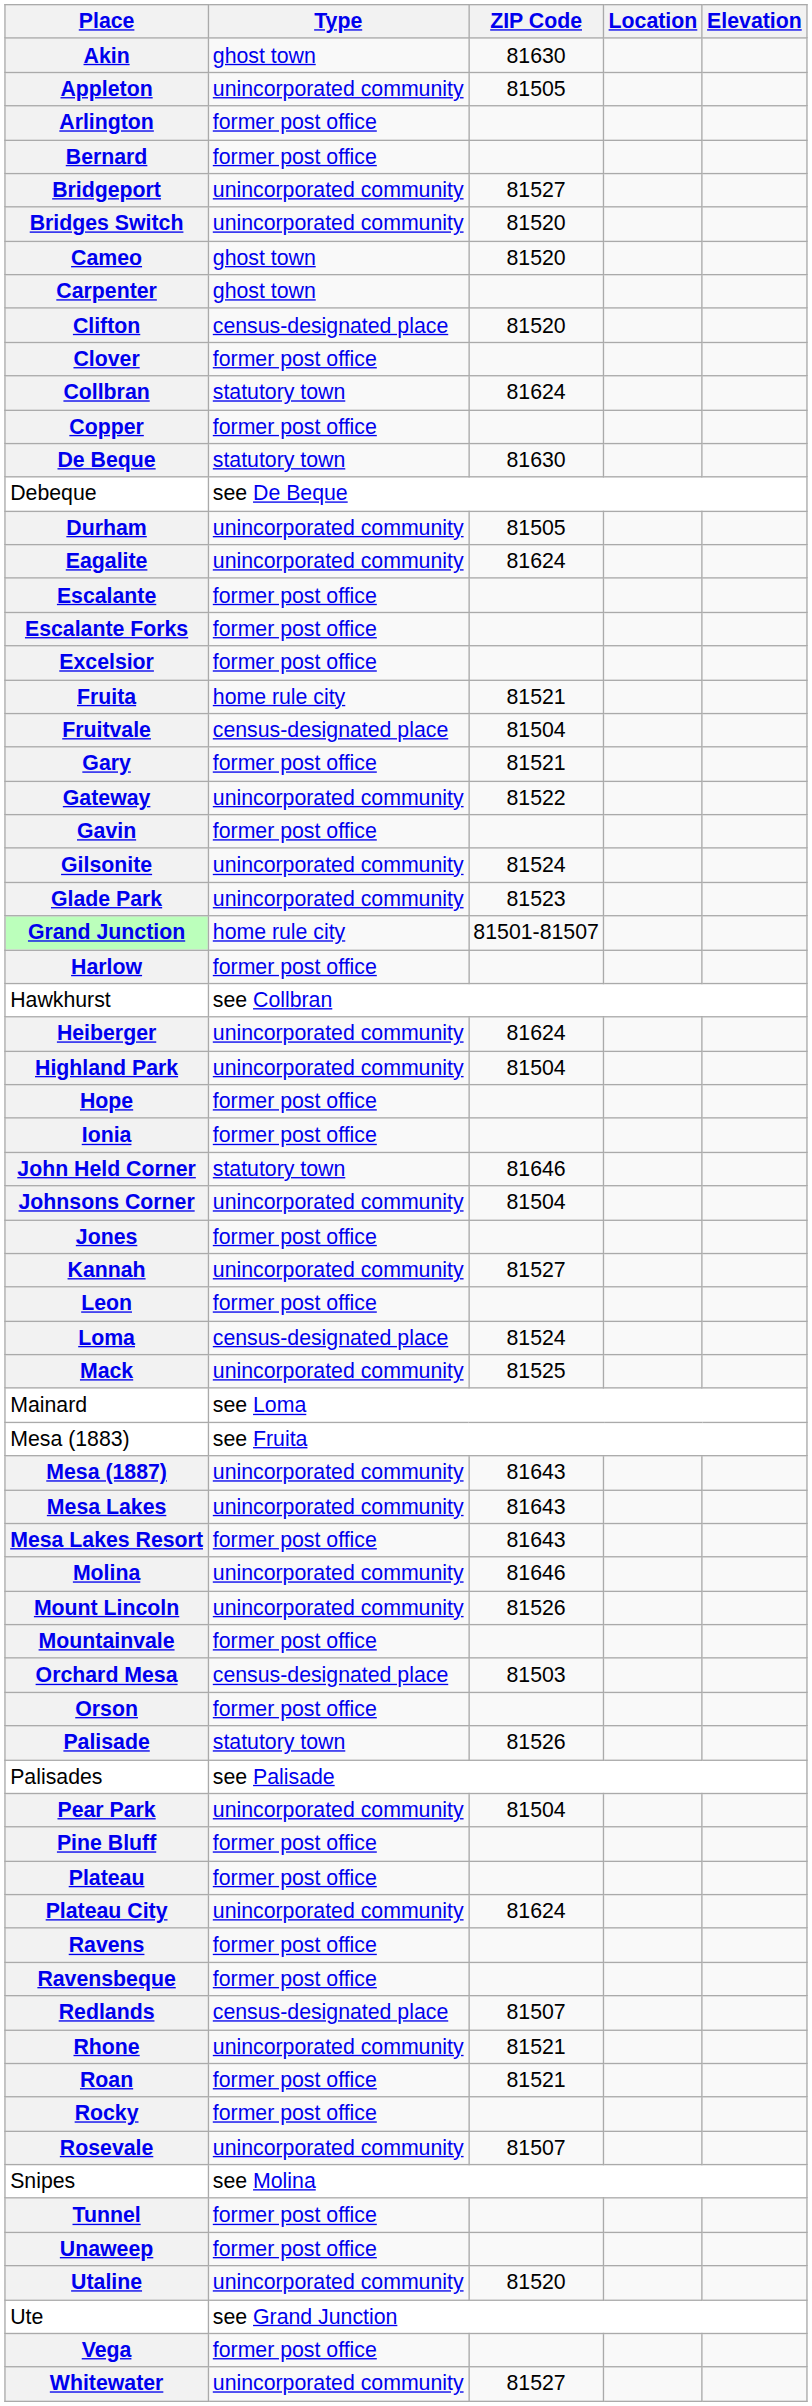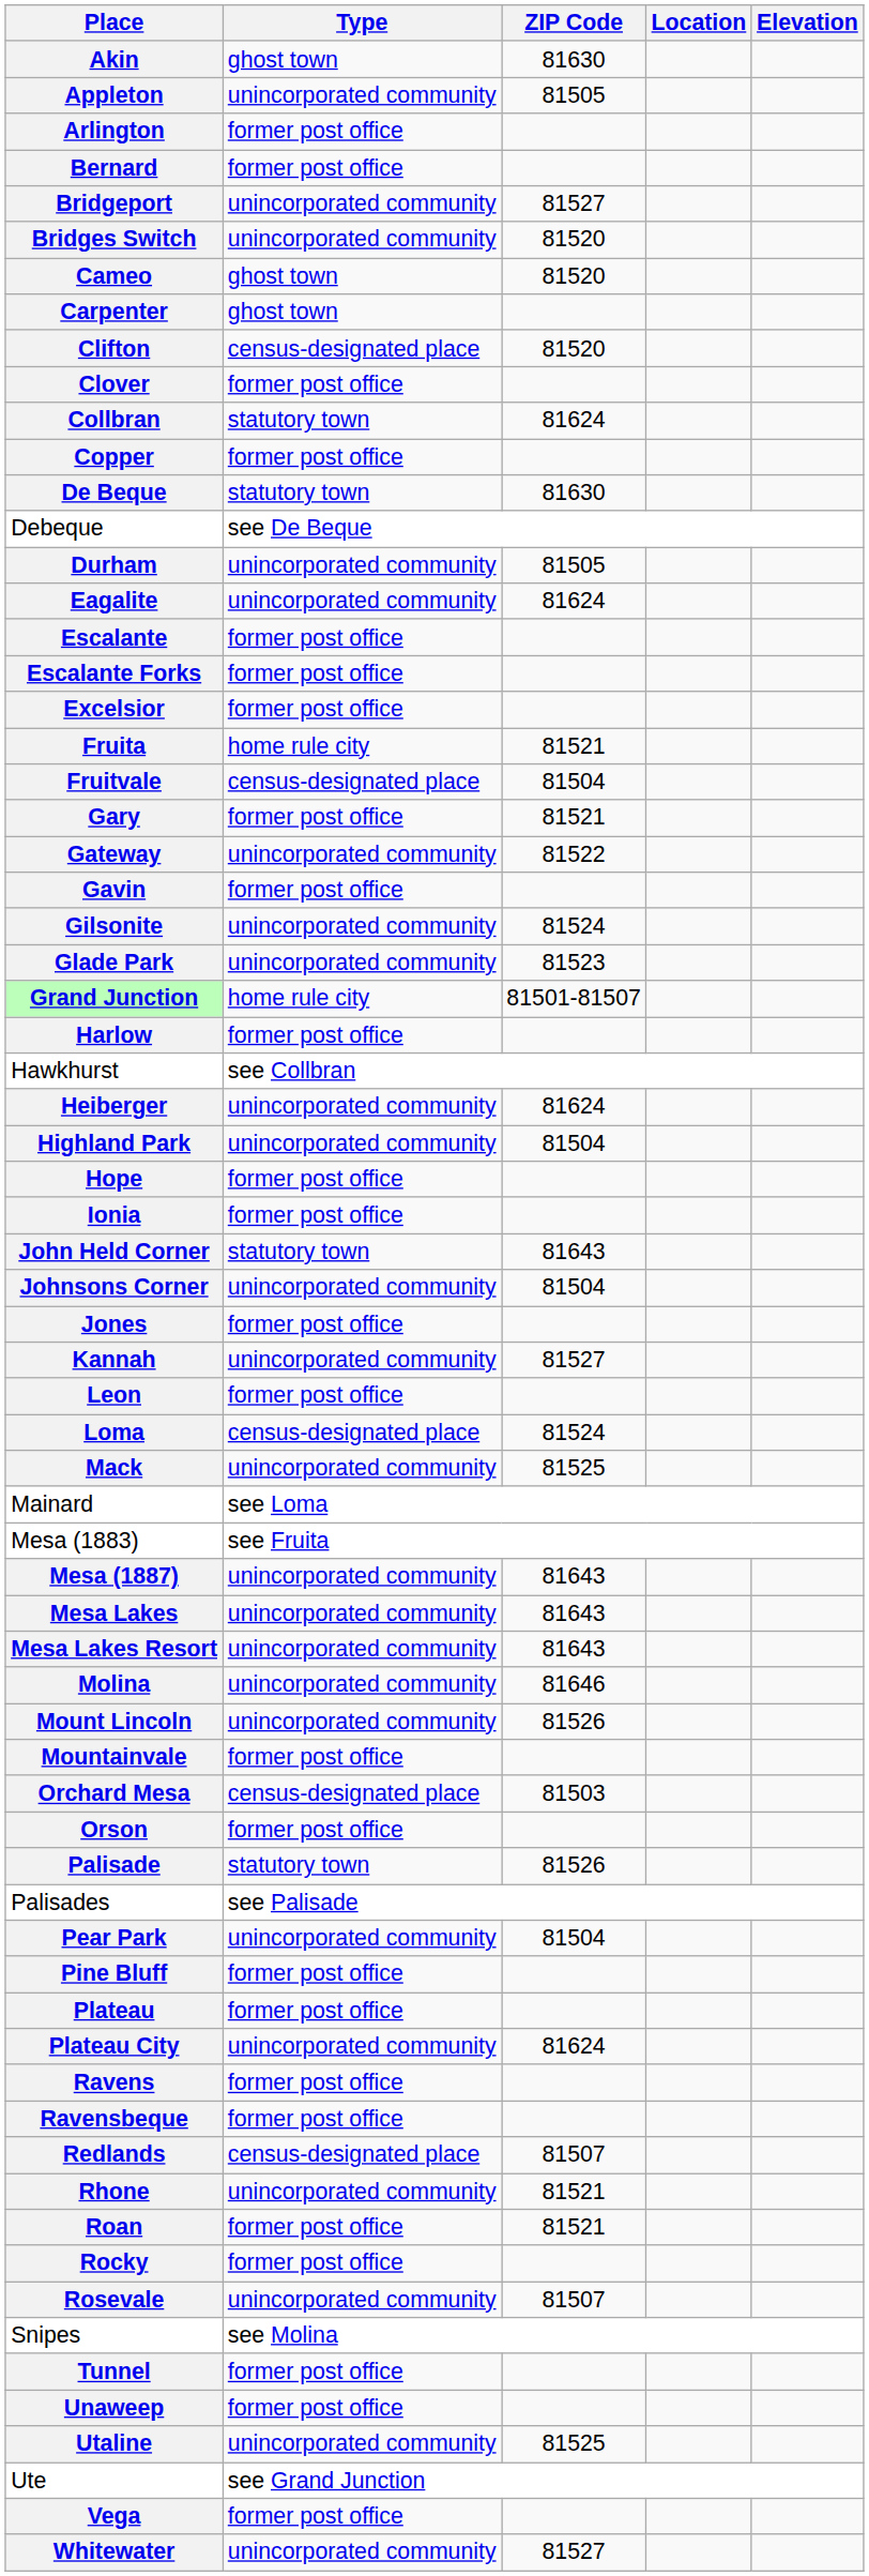 <table class="wikitable sortable  plainrowheaders" style="margin:auto;">
 <tr>
 <th scope=col><a href='#'>Place</a></th>
 <th scope=col><a href='#'>Type</a></th>
 <th scope=col><a href='#'>ZIP Code</a></th>
 <th scope=col><a href='#'>Location</a></th>
 <th scope=col><a href='#'>Elevation</a></th>
 </tr>
 <tr>
 <th scope=row><a href='#'>Akin</a></th>
 <td><a href='#'>ghost town</a></td>
 <td align=center>81630</td>
 <td></td>
 <td align=right></td>
 </tr>
 <tr>
 <th scope=row><a href='#'>Appleton</a></th>
 <td><a href='#'>unincorporated community</a></td>
 <td align=center>81505</td>
 <td></td>
 <td align=right></td>
 </tr>
 <tr>
 <th scope=row><a href='#'>Arlington</a></th>
 <td><a href='#'>former post office</a></td>
 <td align=center></td>
 <td></td>
 <td></td>
 </tr>
 <tr>
 <th scope=row><a href='#'>Bernard</a></th>
 <td><a href='#'>former post office</a></td>
 <td align=center></td>
 <td></td>
 <td></td>
 </tr>
 <tr>
 <th scope=row><a href='#'>Bridgeport</a></th>
 <td><a href='#'>unincorporated community</a></td>
 <td align=center>81527</td>
 <td></td>
 <td align=right></td>
 </tr>
 <tr>
 <th scope=row><a href='#'>Bridges Switch</a></th>
 <td><a href='#'>unincorporated community</a></td>
 <td align=center>81520</td>
 <td></td>
 <td align=right></td>
 </tr>
 <tr>
 <th scope=row><a href='#'>Cameo</a></th>
 <td><a href='#'>ghost town</a></td>
 <td align=center>81520</td>
 <td></td>
 <td align=right></td>
 </tr>
 <tr>
 <th scope=row><a href='#'>Carpenter</a></th>
 <td><a href='#'>ghost town</a></td>
 <td align=center></td>
 <td></td>
 <td></td>
 </tr>
 <tr>
 <th scope=row><a href='#'>Clifton</a></th>
 <td><a href='#'>census-designated place</a></td>
 <td align=center>81520</td>
 <td></td>
 <td align=right></td>
 </tr>
 <tr>
 <th scope=row><a href='#'>Clover</a></th>
 <td><a href='#'>former post office</a></td>
 <td align=center></td>
 <td></td>
 <td></td>
 </tr>
 <tr>
 <th scope=row><a href='#'>Collbran</a></th>
 <td><a href='#'>statutory town</a></td>
 <td align=center>81624</td>
 <td></td>
 <td align=right></td>
 </tr>
 <tr>
 <th scope=row><a href='#'>Copper</a></th>
 <td><a href='#'>former post office</a></td>
 <td align=center></td>
 <td></td>
 <td></td>
 </tr>
 <tr>
 <th scope=row><a href='#'>De Beque</a></th>
 <td><a href='#'>statutory town</a></td>
 <td align=center>81630</td>
 <td></td>
 <td align=right></td>
 </tr>
 <tr bgcolor=white>
 <td>Debeque</td>
 <td colspan=4>see <a href='#'>De Beque</a></td>
 </tr>
 <tr>
 <th scope=row><a href='#'>Durham</a></th>
 <td><a href='#'>unincorporated community</a></td>
 <td align=center>81505</td>
 <td></td>
 <td align=right></td>
 </tr>
 <tr>
 <th scope=row><a href='#'>Eagalite</a></th>
 <td><a href='#'>unincorporated community</a></td>
 <td align=center>81624</td>
 <td></td>
 <td></td>
 </tr>
 <tr>
 <th scope=row><a href='#'>Escalante</a></th>
 <td><a href='#'>former post office</a></td>
 <td align=center></td>
 <td></td>
 <td></td>
 </tr>
 <tr>
 <th scope=row><a href='#'>Escalante Forks</a></th>
 <td><a href='#'>former post office</a></td>
 <td align=center></td>
 <td></td>
 <td></td>
 </tr>
 <tr>
 <th scope=row><a href='#'>Excelsior</a></th>
 <td><a href='#'>former post office</a></td>
 <td align=center></td>
 <td></td>
 <td></td>
 </tr>
 <tr>
 <th scope=row><a href='#'>Fruita</a></th>
 <td><a href='#'>home rule city</a></td>
 <td align=center>81521</td>
 <td></td>
 <td align=right></td>
 </tr>
 <tr>
 <th scope=row><a href='#'>Fruitvale</a></th>
 <td><a href='#'>census-designated place</a></td>
 <td align=center>81504</td>
 <td></td>
 <td align=right></td>
 </tr>
 <tr>
 <th scope=row><a href='#'>Gary</a></th>
 <td><a href='#'>former post office</a></td>
 <td align=center>81521</td>
 <td></td>
 <td></td>
 </tr>
 <tr>
 <th scope=row><a href='#'>Gateway</a></th>
 <td><a href='#'>unincorporated community</a></td>
 <td align=center>81522</td>
 <td></td>
 <td align=right></td>
 </tr>
 <tr>
 <th scope=row><a href='#'>Gavin</a></th>
 <td><a href='#'>former post office</a></td>
 <td align=center></td>
 <td></td>
 <td></td>
 </tr>
 <tr>
 <th scope=row><a href='#'>Gilsonite</a></th>
 <td><a href='#'>unincorporated community</a></td>
 <td align=center>81524</td>
 <td></td>
 <td align=right></td>
 </tr>
 <tr>
 <th scope=row><a href='#'>Glade Park</a></th>
 <td><a href='#'>unincorporated community</a></td>
 <td align=center>81523</td>
 <td></td>
 <td align=right></td>
 </tr>
 <tr>
 <th scope=row style="background:#BBFFBB;"><a href='#'>Grand Junction</a></th>
 <td><a href='#'>home rule city</a></td>
 <td align=center>81501-81507</td>
 <td></td>
 <td align=right></td>
 </tr>
 <tr>
 <th scope=row><a href='#'>Harlow</a></th>
 <td><a href='#'>former post office</a></td>
 <td align=center></td>
 <td></td>
 <td></td>
 </tr>
 <tr bgcolor=white>
 <td>Hawkhurst</td>
 <td colspan=4>see <a href='#'>Collbran</a></td>
 </tr>
 <tr>
 <th scope=row><a href='#'>Heiberger</a></th>
 <td><a href='#'>unincorporated community</a></td>
 <td align=center>81624</td>
 <td></td>
 <td align=right></td>
 </tr>
 <tr>
 <th scope=row><a href='#'>Highland Park</a></th>
 <td><a href='#'>unincorporated community</a></td>
 <td align=center>81504</td>
 <td></td>
 <td align=right></td>
 </tr>
 <tr>
 <th scope=row><a href='#'>Hope</a></th>
 <td><a href='#'>former post office</a></td>
 <td align=center></td>
 <td></td>
 <td></td>
 </tr>
 <tr>
 <th scope=row><a href='#'>Ionia</a></th>
 <td><a href='#'>former post office</a></td>
 <td align=center></td>
 <td></td>
 <td></td>
 </tr>
 <tr>
 <th scope=row><a href='#'>John Held Corner</a></th>
 <td><a href='#'>statutory town</a></td>
-<td align=center>81646</td>
+<td align=center>81643</td>
 <td></td>
 <td align=right></td>
 </tr>
 <tr>
 <th scope=row><a href='#'>Johnsons Corner</a></th>
 <td><a href='#'>unincorporated community</a></td>
 <td align=center>81504</td>
 <td></td>
 <td align=right></td>
 </tr>
 <tr>
 <th scope=row><a href='#'>Jones</a></th>
 <td><a href='#'>former post office</a></td>
 <td align=center></td>
 <td></td>
 <td></td>
 </tr>
 <tr>
 <th scope=row><a href='#'>Kannah</a></th>
 <td><a href='#'>unincorporated community</a></td>
 <td align=center>81527</td>
 <td></td>
 <td align=right></td>
 </tr>
 <tr>
 <th scope=row><a href='#'>Leon</a></th>
 <td><a href='#'>former post office</a></td>
 <td align=center></td>
 <td></td>
 <td></td>
 </tr>
 <tr>
 <th scope=row><a href='#'>Loma</a></th>
 <td><a href='#'>census-designated place</a></td>
 <td align=center>81524</td>
 <td></td>
 <td align=right></td>
 </tr>
 <tr>
 <th scope=row><a href='#'>Mack</a></th>
 <td><a href='#'>unincorporated community</a></td>
 <td align=center>81525</td>
 <td></td>
 <td align=right></td>
 </tr>
 <tr bgcolor=white>
 <td>Mainard</td>
 <td colspan=4>see <a href='#'>Loma</a></td>
 </tr>
 <tr bgcolor=white>
 <td>Mesa (1883)</td>
 <td colspan=4>see <a href='#'>Fruita</a></td>
 </tr>
 <tr>
 <th scope=row><a href='#'>Mesa (1887)</a></th>
 <td><a href='#'>unincorporated community</a></td>
 <td align=center>81643</td>
 <td></td>
 <td align=right></td>
 </tr>
 <tr>
 <th scope=row><a href='#'>Mesa Lakes</a></th>
 <td><a href='#'>unincorporated community</a></td>
 <td align=center>81643</td>
 <td></td>
 <td align=right></td>
 </tr>
 <tr>
 <th scope=row><a href='#'>Mesa Lakes Resort</a></th>
-<td><a href='#'>former post office</a></td>
+<td><a href='#'>unincorporated community</a></td>
 <td align=center>81643</td>
 <td></td>
 <td align=right></td>
 </tr>
 <tr>
 <th scope=row><a href='#'>Molina</a></th>
 <td><a href='#'>unincorporated community</a></td>
 <td align=center>81646</td>
 <td></td>
 <td align=right></td>
 </tr>
 <tr>
 <th scope=row><a href='#'>Mount Lincoln</a></th>
 <td><a href='#'>unincorporated community</a></td>
 <td align=center>81526</td>
 <td></td>
 <td align=right></td>
 </tr>
 <tr>
 <th scope=row><a href='#'>Mountainvale</a></th>
 <td><a href='#'>former post office</a></td>
 <td align=center></td>
 <td></td>
 <td></td>
 </tr>
 <tr>
 <th scope=row><a href='#'>Orchard Mesa</a></th>
 <td><a href='#'>census-designated place</a></td>
 <td align=center>81503</td>
 <td></td>
 <td align=right></td>
 </tr>
 <tr>
 <th scope=row><a href='#'>Orson</a></th>
 <td><a href='#'>former post office</a></td>
 <td align=center></td>
 <td></td>
 <td></td>
 </tr>
 <tr>
 <th scope=row><a href='#'>Palisade</a></th>
 <td><a href='#'>statutory town</a></td>
 <td align=center>81526</td>
 <td></td>
 <td align=right></td>
 </tr>
 <tr bgcolor=white>
 <td>Palisades</td>
 <td colspan=4>see <a href='#'>Palisade</a></td>
 </tr>
 <tr>
 <th scope=row><a href='#'>Pear Park</a></th>
 <td><a href='#'>unincorporated community</a></td>
 <td align=center>81504</td>
 <td></td>
 <td align=right></td>
 </tr>
 <tr>
 <th scope=row><a href='#'>Pine Bluff</a></th>
 <td><a href='#'>former post office</a></td>
 <td align=center></td>
 <td></td>
 <td></td>
 </tr>
 <tr>
 <th scope=row><a href='#'>Plateau</a></th>
 <td><a href='#'>former post office</a></td>
 <td align=center></td>
 <td></td>
 <td></td>
 </tr>
 <tr>
 <th scope=row><a href='#'>Plateau City</a></th>
 <td><a href='#'>unincorporated community</a></td>
 <td align=center>81624</td>
 <td></td>
 <td align=right></td>
 </tr>
 <tr>
 <th scope=row><a href='#'>Ravens</a></th>
 <td><a href='#'>former post office</a></td>
 <td align=center></td>
 <td></td>
 <td></td>
 </tr>
 <tr>
 <th scope=row><a href='#'>Ravensbeque</a></th>
 <td><a href='#'>former post office</a></td>
 <td align=center></td>
 <td></td>
 <td></td>
 </tr>
 <tr>
 <th scope=row><a href='#'>Redlands</a></th>
 <td><a href='#'>census-designated place</a></td>
 <td align=center>81507</td>
 <td></td>
 <td align=right></td>
 </tr>
 <tr>
 <th scope=row><a href='#'>Rhone</a></th>
 <td><a href='#'>unincorporated community</a></td>
 <td align=center>81521</td>
 <td></td>
 <td align=right></td>
 </tr>
 <tr>
 <th scope=row><a href='#'>Roan</a></th>
 <td><a href='#'>former post office</a></td>
 <td align=center>81521</td>
 <td></td>
 <td></td>
 </tr>
 <tr>
 <th scope=row><a href='#'>Rocky</a></th>
 <td><a href='#'>former post office</a></td>
 <td align=center></td>
 <td></td>
 <td></td>
 </tr>
 <tr>
 <th scope=row><a href='#'>Rosevale</a></th>
 <td><a href='#'>unincorporated community</a></td>
 <td align=center>81507</td>
 <td></td>
 <td align=right></td>
 </tr>
 <tr bgcolor=white>
 <td>Snipes</td>
 <td colspan=4>see <a href='#'>Molina</a></td>
 </tr>
 <tr>
 <th scope=row><a href='#'>Tunnel</a></th>
 <td><a href='#'>former post office</a></td>
 <td align=center></td>
 <td></td>
 <td></td>
 </tr>
 <tr>
 <th scope=row><a href='#'>Unaweep</a></th>
 <td><a href='#'>former post office</a></td>
 <td align=center></td>
 <td></td>
 <td></td>
 </tr>
 <tr>
 <th scope=row><a href='#'>Utaline</a></th>
 <td><a href='#'>unincorporated community</a></td>
-<td align=center>81520</td>
+<td align=center>81525</td>
 <td></td>
 <td align=right></td>
 </tr>
 <tr bgcolor=white>
 <td>Ute</td>
 <td colspan=4>see <a href='#'>Grand Junction</a></td>
 </tr>
 <tr>
 <th scope=row><a href='#'>Vega</a></th>
 <td><a href='#'>former post office</a></td>
 <td align=center></td>
 <td></td>
 <td></td>
 </tr>
 <tr>
 <th scope=row><a href='#'>Whitewater</a></th>
 <td><a href='#'>unincorporated community</a></td>
 <td align=center>81527</td>
 <td></td>
 <td align=right></td>
 </tr>
 </table>
